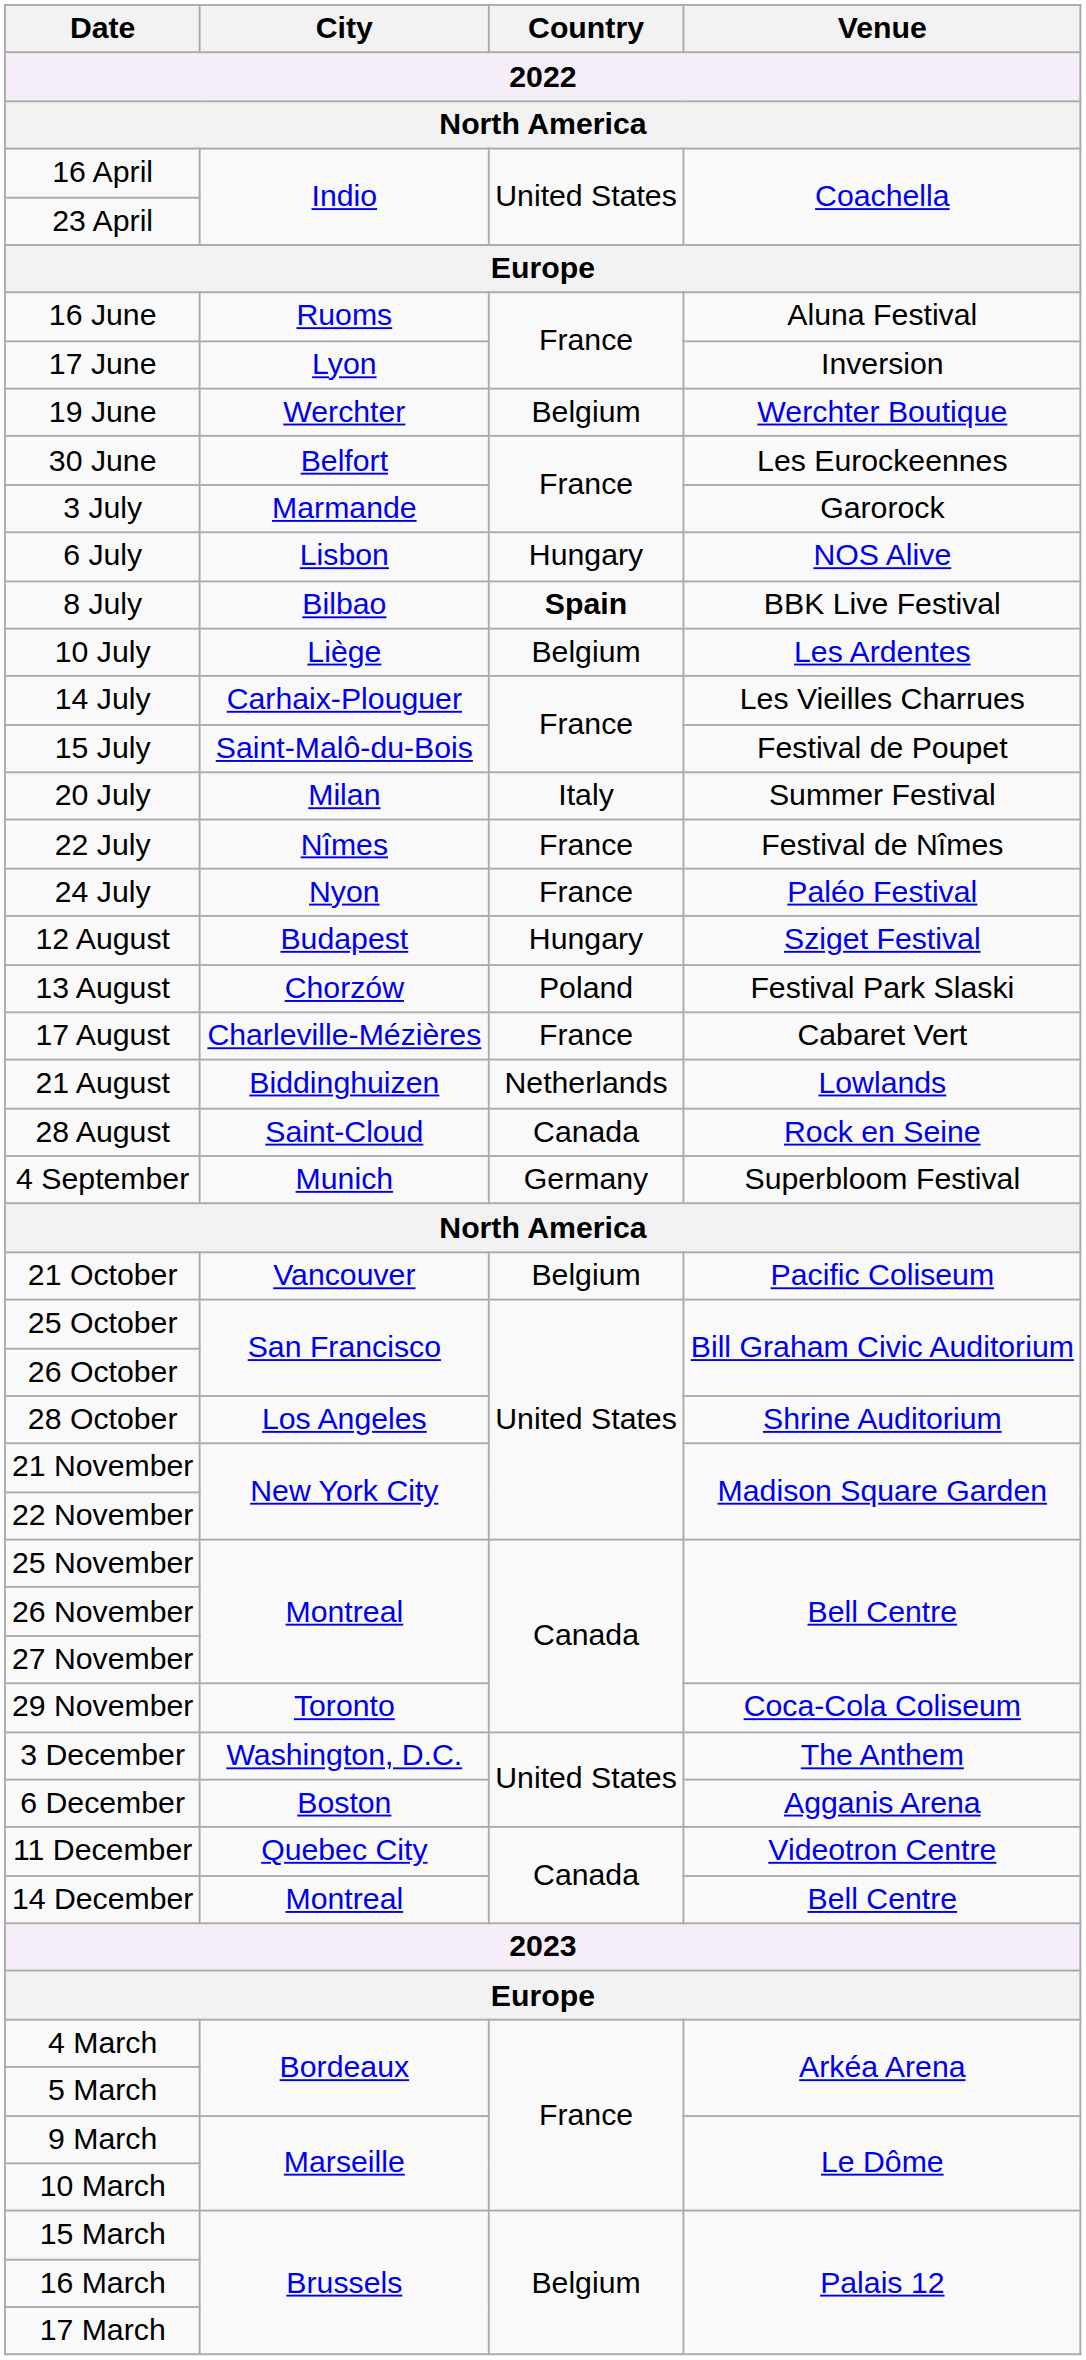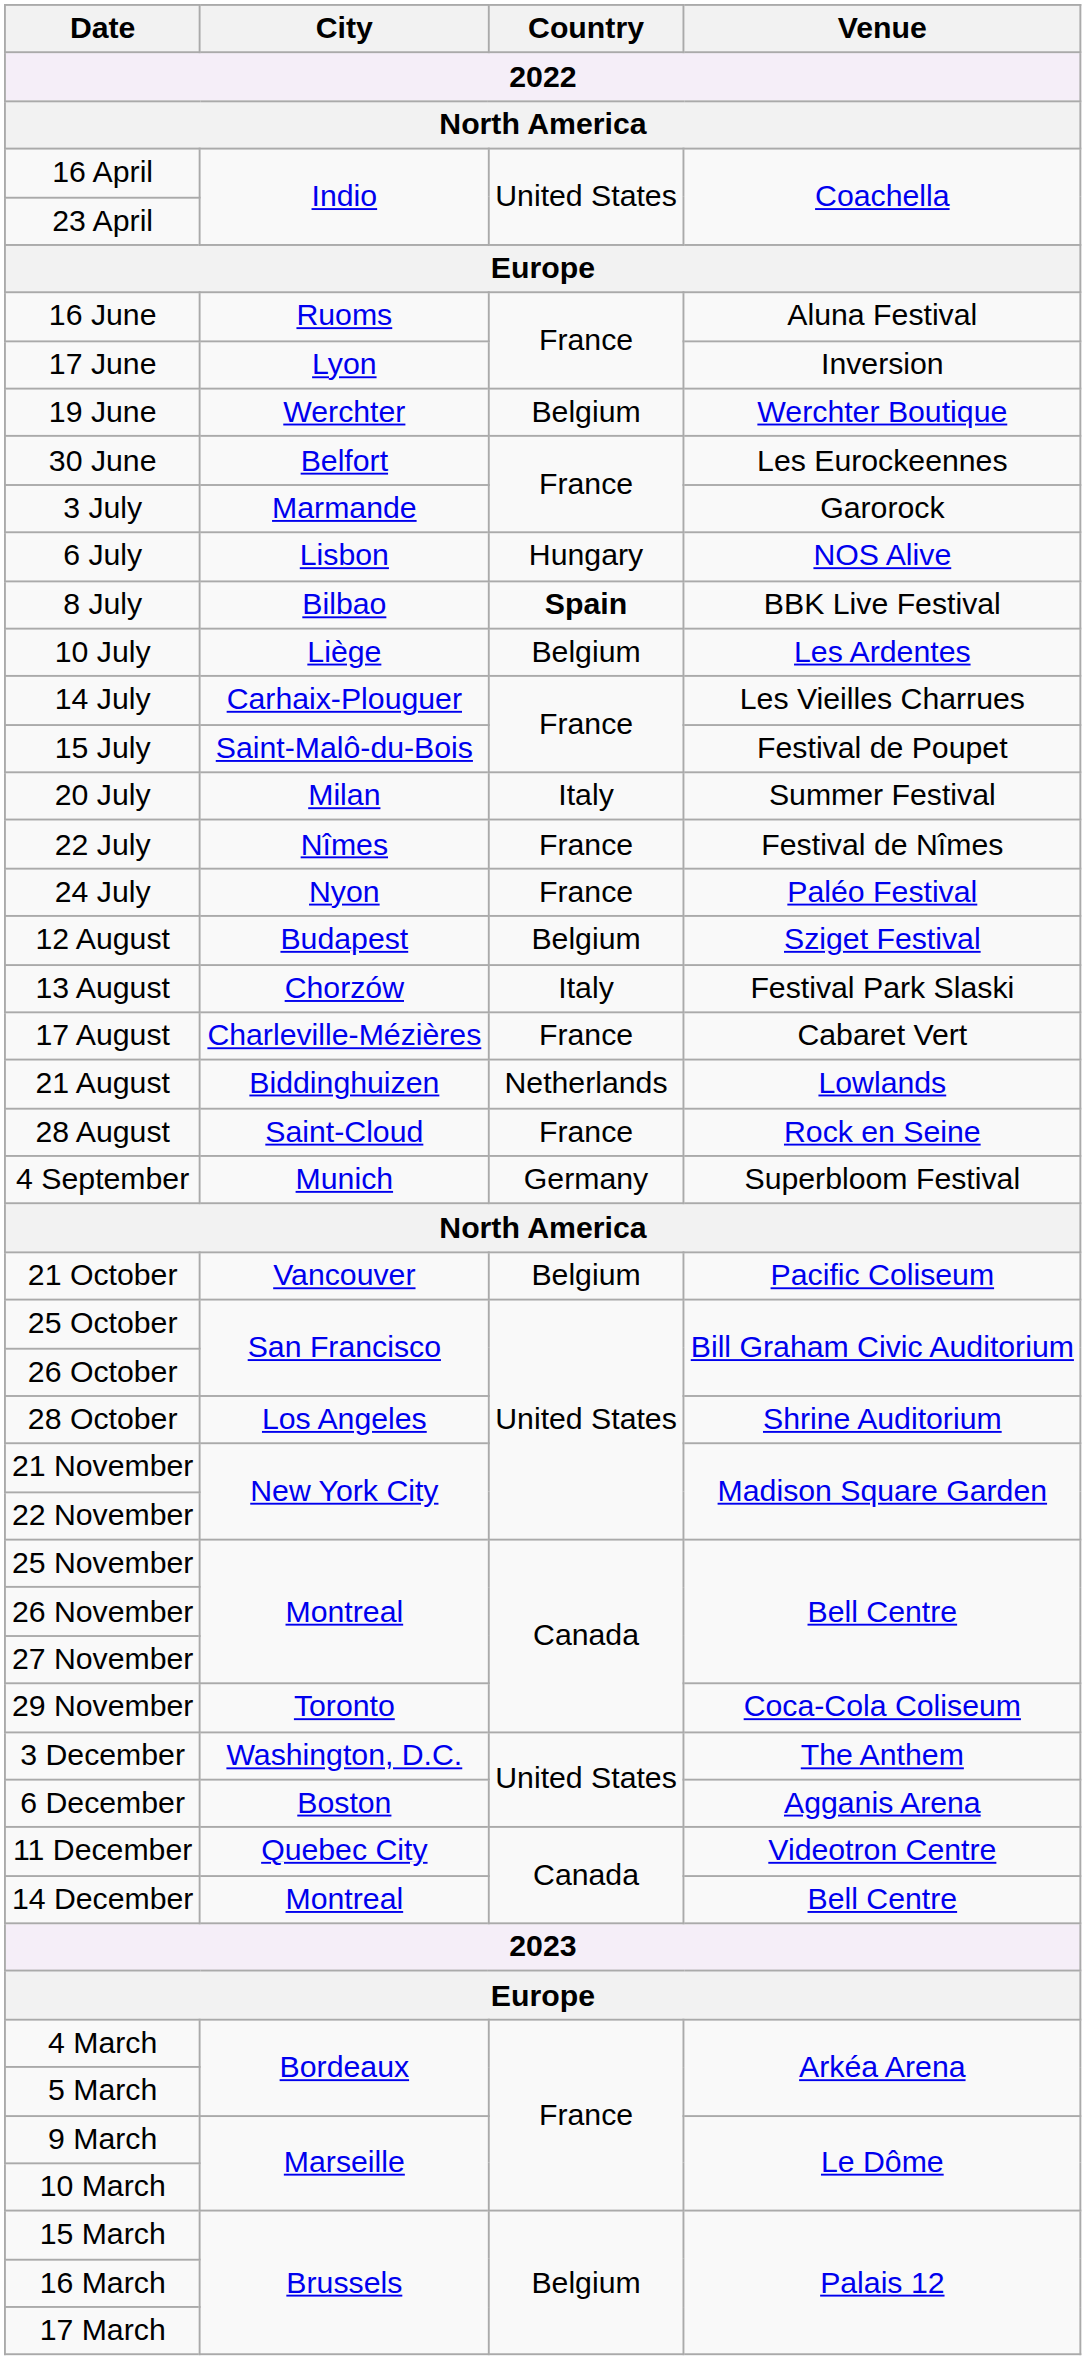 <table class="wikitable" style="text-align:center;">
 <tr>
 <th scope="col">Date</th>
 <th scope="col">City</th>
 <th scope="col">Country</th>
 <th scope="col">Venue</th>
 </tr>
 <tr>
 <th style="background-color:#f5eef8" colspan="4">2022</th>
 </tr>
 <tr>
 <th colspan="4">North America</th>
 </tr>
 <tr>
 <td scope="row">16 April</td>
 <td rowspan="2"><a href='#'>Indio</a></td>
 <td rowspan="2">United States</td>
 <td rowspan="2"><a href='#'>Coachella</a></td>
 </tr>
 <tr>
 <td>23 April</td>
 </tr>
 <tr>
 <th colspan="4">Europe</th>
 </tr>
 <tr>
 <td>16 June</td>
 <td><a href='#'>Ruoms</a></td>
 <td rowspan="2">France</td>
 <td>Aluna Festival</td>
 </tr>
 <tr>
 <td>17 June</td>
 <td><a href='#'>Lyon</a></td>
 <td>Inversion</td>
 </tr>
 <tr>
 <td>19 June</td>
 <td><a href='#'>Werchter</a></td>
 <td>Belgium</td>
 <td><a href='#'>Werchter Boutique</a></td>
 </tr>
 <tr>
 <td>30 June</td>
 <td><a href='#'>Belfort</a></td>
 <td rowspan="2">France</td>
 <td>Les Eurockeennes</td>
 </tr>
 <tr>
 <td>3 July</td>
 <td><a href='#'>Marmande</a></td>
 <td>Garorock</td>
 </tr>
 <tr>
 <td>6 July</td>
 <td><a href='#'>Lisbon</a></td>
 <td>Hungary</td>
 <td><a href='#'>NOS Alive</a></td>
 </tr>
 <tr>
 <td>8 July</td>
 <td><a href='#'>Bilbao</a></td>
 <td><strong>Spain</strong></td>
 <td>BBK Live Festival</td>
 </tr>
 <tr>
 <td>10 July</td>
 <td><a href='#'>Liège</a></td>
 <td>Belgium</td>
 <td><a href='#'>Les Ardentes</a></td>
 </tr>
 <tr>
 <td>14 July</td>
 <td><a href='#'>Carhaix-Plouguer</a></td>
 <td rowspan="2">France</td>
 <td>Les Vieilles Charrues</td>
 </tr>
 <tr>
 <td>15 July</td>
 <td><a href='#'>Saint-Malô-du-Bois</a></td>
 <td>Festival de Poupet</td>
 </tr>
 <tr>
 <td>20 July</td>
 <td><a href='#'>Milan</a></td>
 <td>Italy</td>
 <td>Summer Festival</td>
 </tr>
 <tr>
 <td>22 July</td>
 <td><a href='#'>Nîmes</a></td>
 <td>France</td>
 <td>Festival de Nîmes</td>
 </tr>
 <tr>
 <td>24 July</td>
 <td><a href='#'>Nyon</a></td>
 <td>France</td>
 <td><a href='#'>Paléo Festival</a></td>
 </tr>
 <tr>
 <td>12 August</td>
 <td><a href='#'>Budapest</a></td>
-<td>Hungary</td>
+<td>Belgium</td>
 <td><a href='#'>Sziget Festival</a></td>
 </tr>
 <tr>
 <td>13 August</td>
 <td><a href='#'>Chorzów</a></td>
-<td>Poland</td>
+<td>Italy</td>
 <td>Festival Park Slaski</td>
 </tr>
 <tr>
 <td>17 August</td>
 <td><a href='#'>Charleville-Mézières</a></td>
 <td>France</td>
 <td>Cabaret Vert</td>
 </tr>
 <tr>
 <td>21 August</td>
 <td><a href='#'>Biddinghuizen</a></td>
 <td>Netherlands</td>
 <td><a href='#'>Lowlands</a></td>
 </tr>
 <tr>
 <td>28 August</td>
 <td><a href='#'>Saint-Cloud</a></td>
-<td>Canada</td>
+<td>France</td>
 <td><a href='#'>Rock en Seine</a></td>
 </tr>
 <tr>
 <td>4 September</td>
 <td><a href='#'>Munich</a></td>
 <td>Germany</td>
 <td>Superbloom Festival</td>
 </tr>
 <tr>
 <th colspan="4">North America</th>
 </tr>
 <tr>
 <td>21 October</td>
 <td><a href='#'>Vancouver</a></td>
 <td>Belgium</td>
 <td><a href='#'>Pacific Coliseum</a></td>
 </tr>
 <tr>
 <td>25 October</td>
 <td rowspan="2"><a href='#'>San Francisco</a></td>
 <td rowspan="5">United States</td>
 <td rowspan="2"><a href='#'>Bill Graham Civic Auditorium</a></td>
 </tr>
 <tr>
 <td>26 October</td>
 </tr>
 <tr>
 <td>28 October</td>
 <td><a href='#'>Los Angeles</a></td>
 <td><a href='#'>Shrine Auditorium</a></td>
 </tr>
 <tr>
 <td>21 November</td>
 <td rowspan="2"><a href='#'>New York City</a></td>
 <td rowspan="2"><a href='#'>Madison Square Garden</a></td>
 </tr>
 <tr>
 <td>22 November</td>
 </tr>
 <tr>
 <td>25 November</td>
 <td rowspan="3"><a href='#'>Montreal</a></td>
 <td rowspan="4">Canada</td>
 <td rowspan="3"><a href='#'>Bell Centre</a></td>
 </tr>
 <tr>
 <td>26 November</td>
 </tr>
 <tr>
 <td>27 November</td>
 </tr>
 <tr>
 <td>29 November</td>
 <td><a href='#'>Toronto</a></td>
 <td><a href='#'>Coca-Cola Coliseum</a></td>
 </tr>
 <tr>
 <td>3 December</td>
 <td><a href='#'>Washington, D.C.</a></td>
 <td rowspan="2">United States</td>
 <td><a href='#'>The Anthem</a></td>
 </tr>
 <tr>
 <td>6 December</td>
 <td><a href='#'>Boston</a></td>
 <td><a href='#'>Agganis Arena</a></td>
 </tr>
 <tr>
 <td>11 December</td>
 <td><a href='#'>Quebec City</a></td>
 <td rowspan="2">Canada</td>
 <td><a href='#'>Videotron Centre</a></td>
 </tr>
 <tr>
 <td>14 December</td>
 <td><a href='#'>Montreal</a></td>
 <td><a href='#'>Bell Centre</a></td>
 </tr>
 <tr>
 <th style="background-color:#f5eef8" colspan="4">2023</th>
 </tr>
 <tr>
 <th colspan="4">Europe</th>
 </tr>
 <tr>
 <td>4 March</td>
 <td rowspan="2"><a href='#'>Bordeaux</a></td>
 <td rowspan="4">France</td>
 <td rowspan="2"><a href='#'>Arkéa Arena</a></td>
 </tr>
 <tr>
 <td>5 March</td>
 </tr>
 <tr>
 <td>9 March</td>
 <td rowspan="2"><a href='#'>Marseille</a></td>
 <td rowspan="2"><a href='#'>Le Dôme</a></td>
 </tr>
 <tr>
 <td>10 March</td>
 </tr>
 <tr>
 <td>15 March</td>
 <td rowspan="3"><a href='#'>Brussels</a></td>
 <td rowspan="3">Belgium</td>
 <td rowspan="3"><a href='#'>Palais 12</a></td>
 </tr>
 <tr>
 <td>16 March</td>
 </tr>
 <tr>
 <td>17 March</td>
 </tr>
 </table>
